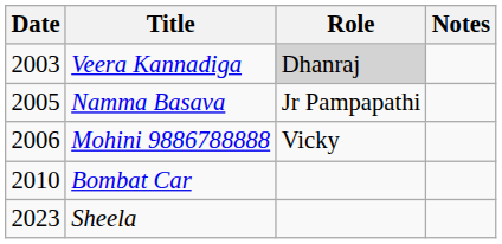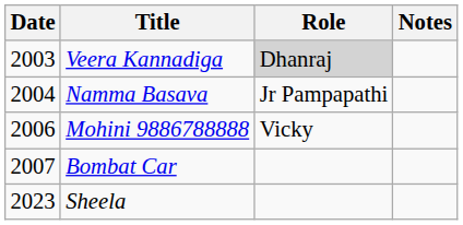 <table class="wikitable sortable">
 <tr>
 <th>Date</th>
 <th>Title</th>
 <th>Role</th>
 <th>Notes</th>
 </tr>
 <tr>
 <td>2003</td>
 <td><em><a href='#'>Veera Kannadiga</a></em></td>
 <td style="background: lightgrey;">Dhanraj</td>
 <td></td>
 </tr>
 <tr>
-<td>2005</td>
+<td>2004</td>
 <td><em><a href='#'>Namma Basava</a></em></td>
 <td>Jr Pampapathi</td>
 <td></td>
 </tr>
 <tr>
 <td>2006</td>
 <td><em><a href='#'>Mohini 9886788888</a></em></td>
 <td>Vicky</td>
 <td></td>
 </tr>
 <tr>
-<td>2010</td>
+<td>2007</td>
 <td><em><a href='#'>Bombat Car</a></em></td>
 <td></td>
 <td></td>
 </tr>
 <tr>
 <td>2023</td>
 <td><em>Sheela</em></td>
 <td></td>
 <td></td>
 </tr>
 </table>
